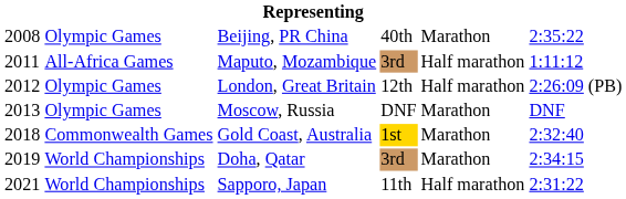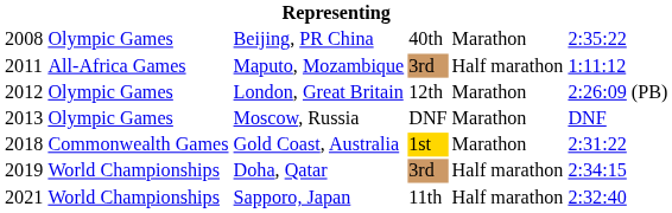 <table>
 <tr>
 <th colspan="6">Representing </th>
 </tr>
 <tr>
 <td>2008</td>
 <td><a href='#'>Olympic Games</a></td>
 <td><a href='#'>Beijing</a>, <a href='#'>PR China</a></td>
 <td>40th</td>
 <td>Marathon</td>
 <td><a href='#'>2:35:22</a></td>
 </tr>
 <tr>
 <td>2011</td>
 <td><a href='#'>All-Africa Games</a></td>
 <td><a href='#'>Maputo</a>, <a href='#'>Mozambique</a></td>
 <td bgcolor="cc9966">3rd</td>
 <td>Half marathon</td>
 <td><a href='#'>1:11:12</a></td>
 </tr>
 <tr>
 <td>2012</td>
 <td><a href='#'>Olympic Games</a></td>
 <td><a href='#'>London</a>, <a href='#'>Great Britain</a></td>
 <td>12th</td>
-<td>Half marathon</td>
+<td>Marathon</td>
 <td><a href='#'>2:26:09</a> (PB)</td>
 </tr>
 <tr>
 <td>2013</td>
 <td><a href='#'>Olympic Games</a></td>
 <td><a href='#'>Moscow</a>, Russia</td>
 <td>DNF</td>
 <td>Marathon</td>
 <td><a href='#'>DNF</a></td>
 </tr>
 <tr>
 <td>2018</td>
 <td><a href='#'>Commonwealth Games</a></td>
 <td><a href='#'>Gold Coast</a>, <a href='#'>Australia</a></td>
 <td bgcolor="ffd700">1st</td>
 <td>Marathon</td>
-<td><a href='#'>2:32:40</a></td>
+<td><a href='#'>2:31:22</a></td>
 </tr>
 <tr>
 <td>2019</td>
 <td><a href='#'>World Championships</a></td>
 <td><a href='#'>Doha</a>, <a href='#'>Qatar</a></td>
 <td bgcolor="cc9966">3rd</td>
-<td>Marathon</td>
+<td>Half marathon</td>
 <td><a href='#'>2:34:15</a></td>
 </tr>
 <tr>
 <td>2021</td>
 <td><a href='#'>World Championships</a></td>
 <td><a href='#'>Sapporo, Japan</a></td>
 <td>11th</td>
 <td>Half marathon</td>
-<td><a href='#'>2:31:22</a></td>
+<td><a href='#'>2:32:40</a></td>
 </tr>
 </table>
